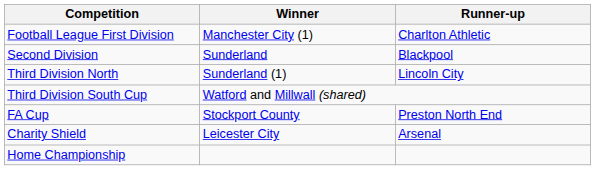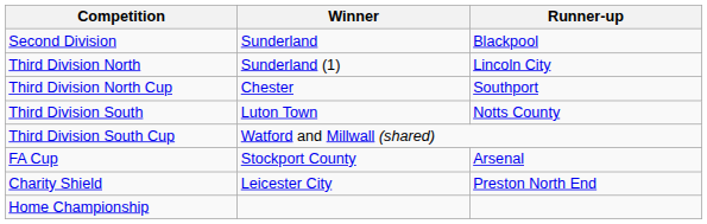 <table class="wikitable">
 <tr>
 <th style="width:15em">Competition</th>
 <th style="width:15em">Winner</th>
 <th style="width:15em">Runner-up</th>
-</tr>
-<tr>
-<td><a href='#'>Football League First Division</a></td>
-<td><a href='#'>Manchester City</a> (1)</td>
-<td><a href='#'>Charlton Athletic</a></td>
 </tr>
 <tr>
 <td><a href='#'>Second Division</a></td>
 <td><a href='#'>Sunderland</a></td>
 <td><a href='#'>Blackpool</a></td>
 </tr>
 <tr>
 <td><a href='#'>Third Division North</a></td>
 <td><a href='#'>Sunderland</a> (1)</td>
 <td><a href='#'>Lincoln City</a></td>
 </tr>
 <tr>
+<td><a href='#'>Third Division North Cup</a></td>
+<td><a href='#'>Chester</a></td>
+<td><a href='#'>Southport</a></td>
+</tr>
+<tr>
+<td><a href='#'>Third Division South</a></td>
+<td><a href='#'>Luton Town</a></td>
+<td><a href='#'>Notts County</a></td>
+</tr>
+<tr>
 <td><a href='#'>Third Division South Cup</a></td>
 <td colspan="2"><a href='#'>Watford</a> and <a href='#'>Millwall</a> <em>(shared)</em></td>
 </tr>
 <tr>
 <td><a href='#'>FA Cup</a></td>
 <td><a href='#'>Stockport County</a></td>
-<td><a href='#'>Preston North End</a></td>
+<td><a href='#'>Arsenal</a></td>
 </tr>
 <tr>
 <td><a href='#'>Charity Shield</a></td>
 <td><a href='#'>Leicester City</a></td>
-<td><a href='#'>Arsenal</a></td>
+<td><a href='#'>Preston North End</a></td>
 </tr>
 <tr>
 <td><a href='#'>Home Championship</a></td>
 <td></td>
 <td></td>
 </tr>
 </table>
